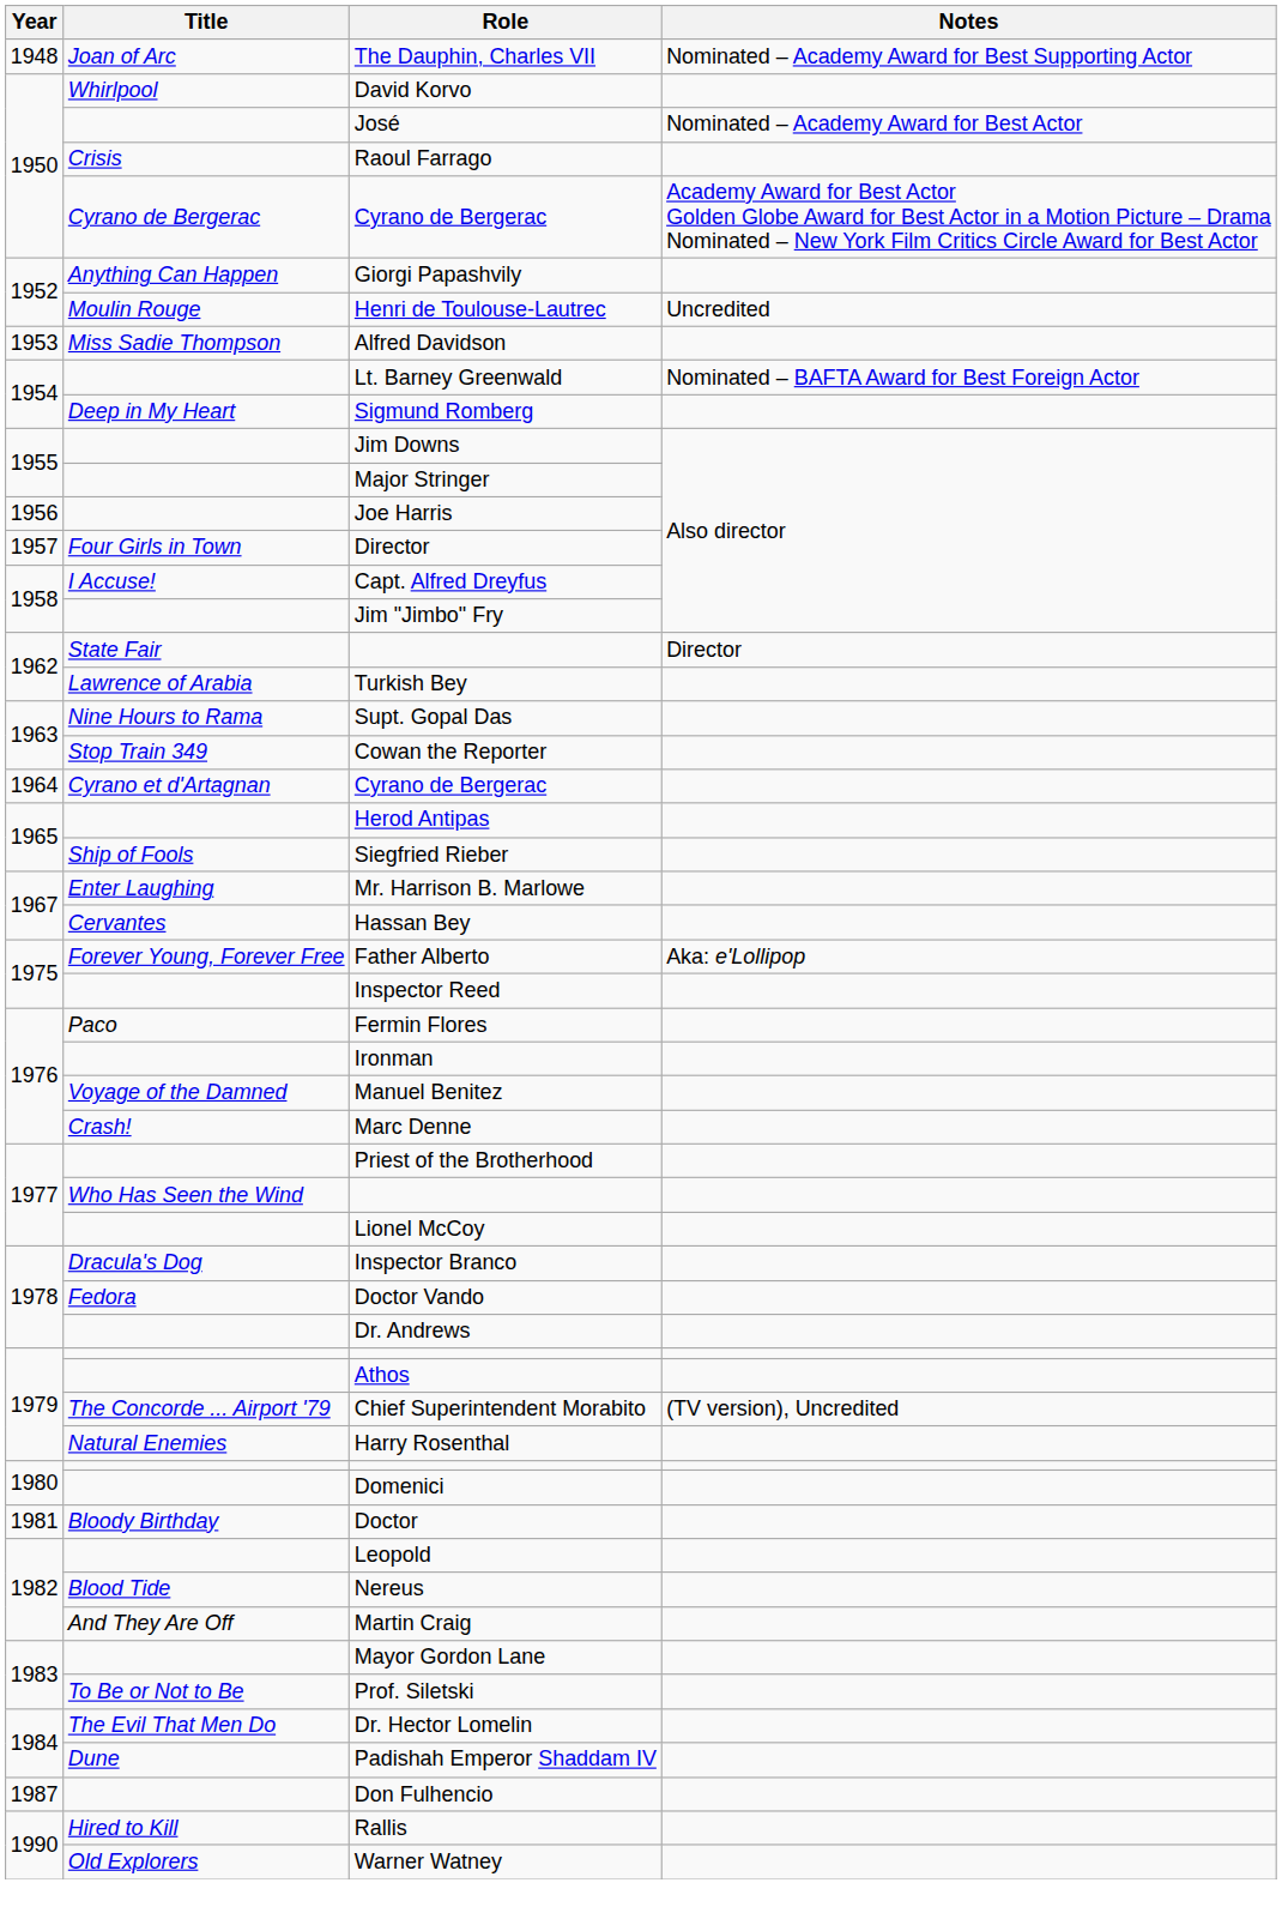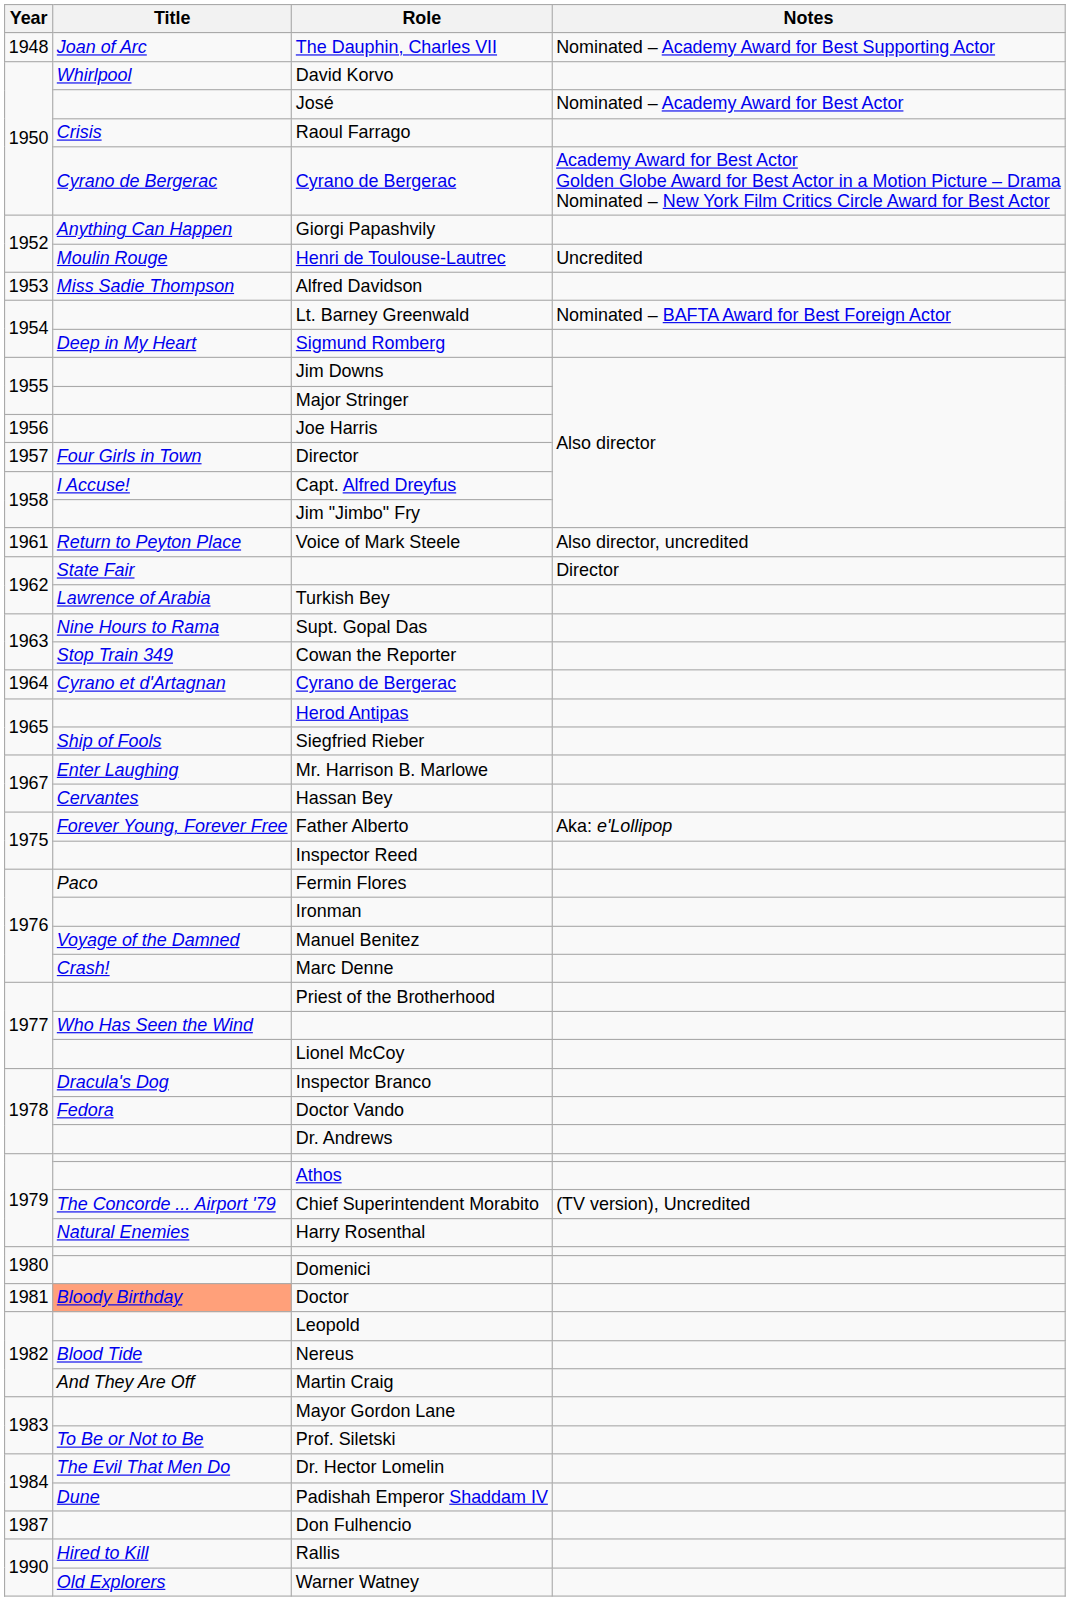 <table class="wikitable sortable">
 <tr>
 <th>Year</th>
 <th>Title</th>
 <th>Role</th>
 <th>Notes</th>
 </tr>
 <tr>
 <td>1948</td>
 <td><em><a href='#'>Joan of Arc</a></em></td>
 <td><a href='#'>The Dauphin, Charles VII</a></td>
 <td>Nominated – <a href='#'>Academy Award for Best Supporting Actor</a></td>
 </tr>
 <tr>
 <td rowspan="4">1950</td>
 <td><em><a href='#'>Whirlpool</a></em></td>
 <td>David Korvo</td>
 <td></td>
 </tr>
 <tr>
 <td><em></em></td>
 <td>José</td>
 <td>Nominated – <a href='#'>Academy Award for Best Actor</a></td>
 </tr>
 <tr>
 <td><em><a href='#'>Crisis</a></em></td>
 <td>Raoul Farrago</td>
 <td></td>
 </tr>
 <tr>
 <td><em><a href='#'>Cyrano de Bergerac</a></em></td>
 <td><a href='#'>Cyrano de Bergerac</a></td>
 <td><a href='#'>Academy Award for Best Actor</a> <br> <a href='#'>Golden Globe Award for Best Actor in a Motion Picture – Drama</a> <br> Nominated – <a href='#'>New York Film Critics Circle Award for Best Actor</a></td>
 </tr>
 <tr>
 <td rowspan="2">1952</td>
 <td><em><a href='#'>Anything Can Happen</a></em></td>
 <td>Giorgi Papashvily</td>
 <td></td>
 </tr>
 <tr>
 <td><em><a href='#'>Moulin Rouge</a></em></td>
 <td><a href='#'>Henri de Toulouse-Lautrec</a></td>
 <td>Uncredited</td>
 </tr>
 <tr>
 <td>1953</td>
 <td><em><a href='#'>Miss Sadie Thompson</a></em></td>
 <td>Alfred Davidson</td>
 <td></td>
 </tr>
 <tr>
 <td rowspan="2">1954</td>
 <td><em></em></td>
 <td>Lt. Barney Greenwald</td>
 <td>Nominated – <a href='#'>BAFTA Award for Best Foreign Actor</a></td>
 </tr>
 <tr>
 <td><em><a href='#'>Deep in My Heart</a></em></td>
 <td><a href='#'>Sigmund Romberg</a></td>
 <td></td>
 </tr>
 <tr>
 <td rowspan="2">1955</td>
 <td><em></em></td>
 <td>Jim Downs</td>
 <td rowspan="6">Also director</td>
 </tr>
 <tr>
 <td><em></em></td>
 <td>Major Stringer</td>
 </tr>
 <tr>
 <td>1956</td>
 <td><em></em></td>
 <td>Joe Harris</td>
 </tr>
 <tr>
 <td>1957</td>
 <td><em><a href='#'>Four Girls in Town</a></em></td>
 <td>Director</td>
 </tr>
 <tr>
 <td rowspan="2">1958</td>
 <td><em><a href='#'>I Accuse!</a></em></td>
 <td>Capt. <a href='#'>Alfred Dreyfus</a></td>
 </tr>
 <tr>
 <td><em></em></td>
 <td>Jim "Jimbo" Fry</td>
+</tr>
+<tr>
+<td>1961</td>
+<td><em><a href='#'>Return to Peyton Place</a></em></td>
+<td>Voice of Mark Steele</td>
+<td>Also director, uncredited</td>
 </tr>
 <tr>
 <td rowspan="2">1962</td>
 <td><em><a href='#'>State Fair</a></em></td>
 <td></td>
 <td>Director</td>
 </tr>
 <tr>
 <td><em><a href='#'>Lawrence of Arabia</a></em></td>
 <td>Turkish Bey</td>
 <td></td>
 </tr>
 <tr>
 <td rowspan="2">1963</td>
 <td><em><a href='#'>Nine Hours to Rama</a></em></td>
 <td>Supt. Gopal Das</td>
 <td></td>
 </tr>
 <tr>
 <td><em><a href='#'>Stop Train 349</a></em></td>
 <td>Cowan the Reporter</td>
 <td></td>
 </tr>
 <tr>
 <td>1964</td>
 <td><em><a href='#'>Cyrano et d'Artagnan</a></em></td>
 <td><a href='#'>Cyrano de Bergerac</a></td>
 <td></td>
 </tr>
 <tr>
 <td rowspan="2">1965</td>
 <td><em></em></td>
 <td><a href='#'>Herod Antipas</a></td>
 <td></td>
 </tr>
 <tr>
 <td><em><a href='#'>Ship of Fools</a></em></td>
 <td>Siegfried Rieber</td>
 <td></td>
 </tr>
 <tr>
 <td rowspan="2">1967</td>
 <td><em><a href='#'>Enter Laughing</a></em></td>
 <td>Mr. Harrison B. Marlowe</td>
 <td></td>
 </tr>
 <tr>
 <td><em><a href='#'>Cervantes</a></em></td>
 <td>Hassan Bey</td>
 <td></td>
 </tr>
 <tr>
 <td rowspan="2">1975</td>
 <td><em><a href='#'>Forever Young, Forever Free</a></em></td>
 <td>Father Alberto</td>
 <td>Aka: <em>e'Lollipop</em></td>
 </tr>
 <tr>
 <td><em></em></td>
 <td>Inspector Reed</td>
 <td></td>
 </tr>
 <tr>
 <td rowspan="4">1976</td>
 <td><em>Paco</em></td>
 <td>Fermin Flores</td>
 <td></td>
 </tr>
 <tr>
 <td><em></em></td>
 <td>Ironman</td>
 <td></td>
 </tr>
 <tr>
 <td><em><a href='#'>Voyage of the Damned</a></em></td>
 <td>Manuel Benitez</td>
 <td></td>
 </tr>
 <tr>
 <td><em><a href='#'>Crash!</a></em></td>
 <td>Marc Denne</td>
 <td></td>
 </tr>
 <tr>
 <td rowspan="3">1977</td>
 <td><em></em></td>
 <td>Priest of the Brotherhood</td>
 <td></td>
 </tr>
 <tr>
 <td><em><a href='#'>Who Has Seen the Wind</a></em></td>
 <td></td>
 <td></td>
 </tr>
 <tr>
 <td><em></em></td>
 <td>Lionel McCoy</td>
 <td></td>
 </tr>
 <tr>
 <td rowspan="3">1978</td>
 <td><em><a href='#'>Dracula's Dog</a></em></td>
 <td>Inspector Branco</td>
 <td></td>
 </tr>
 <tr>
 <td><em><a href='#'>Fedora</a></em></td>
 <td>Doctor Vando</td>
 <td></td>
 </tr>
 <tr>
 <td><em></em></td>
 <td>Dr. Andrews</td>
 <td></td>
 </tr>
 <tr>
 <td rowspan="4">1979</td>
 <td><em></em></td>
 <td></td>
 <td></td>
 </tr>
 <tr>
 <td><em></em></td>
 <td><a href='#'>Athos</a></td>
 <td></td>
 </tr>
 <tr>
 <td><em><a href='#'>The Concorde ... Airport '79</a></em></td>
 <td>Chief Superintendent Morabito</td>
 <td>(TV version), Uncredited</td>
 </tr>
 <tr>
 <td><em><a href='#'>Natural Enemies</a></em></td>
 <td>Harry Rosenthal</td>
 <td></td>
 </tr>
 <tr>
 <td rowspan="2">1980</td>
 <td><em></em></td>
 <td></td>
 <td></td>
 </tr>
 <tr>
 <td><em></em></td>
 <td>Domenici</td>
 <td></td>
 </tr>
 <tr>
 <td>1981</td>
-<td><em><a href='#'>Bloody Birthday</a></em></td>
+<td style="background: lightsalmon;"><em><a href='#'>Bloody Birthday</a></em></td>
 <td>Doctor</td>
 <td></td>
 </tr>
 <tr>
 <td rowspan="3">1982</td>
 <td><em></em></td>
 <td>Leopold</td>
 <td></td>
 </tr>
 <tr>
 <td><em><a href='#'>Blood Tide</a></em></td>
 <td>Nereus</td>
 <td></td>
 </tr>
 <tr>
 <td><em>And They Are Off</em></td>
 <td>Martin Craig</td>
 <td></td>
 </tr>
 <tr>
 <td rowspan="2">1983</td>
 <td><em></em></td>
 <td>Mayor Gordon Lane</td>
 <td></td>
 </tr>
 <tr>
 <td><em><a href='#'>To Be or Not to Be</a></em></td>
 <td>Prof. Siletski</td>
 <td></td>
 </tr>
 <tr>
 <td rowspan="2">1984</td>
 <td><em><a href='#'>The Evil That Men Do</a></em></td>
 <td>Dr. Hector Lomelin</td>
 <td></td>
 </tr>
 <tr>
 <td><em><a href='#'>Dune</a></em></td>
 <td>Padishah Emperor <a href='#'>Shaddam IV</a></td>
 <td></td>
 </tr>
 <tr>
 <td>1987</td>
 <td><em></em></td>
 <td>Don Fulhencio</td>
 <td></td>
 </tr>
 <tr>
 <td rowspan="2">1990</td>
 <td><a href='#'><em>Hired to Kill</em></a></td>
 <td>Rallis</td>
 <td></td>
 </tr>
 <tr>
 <td><em><a href='#'>Old Explorers</a></em></td>
 <td>Warner Watney</td>
 <td></td>
 </tr>
 </table>
